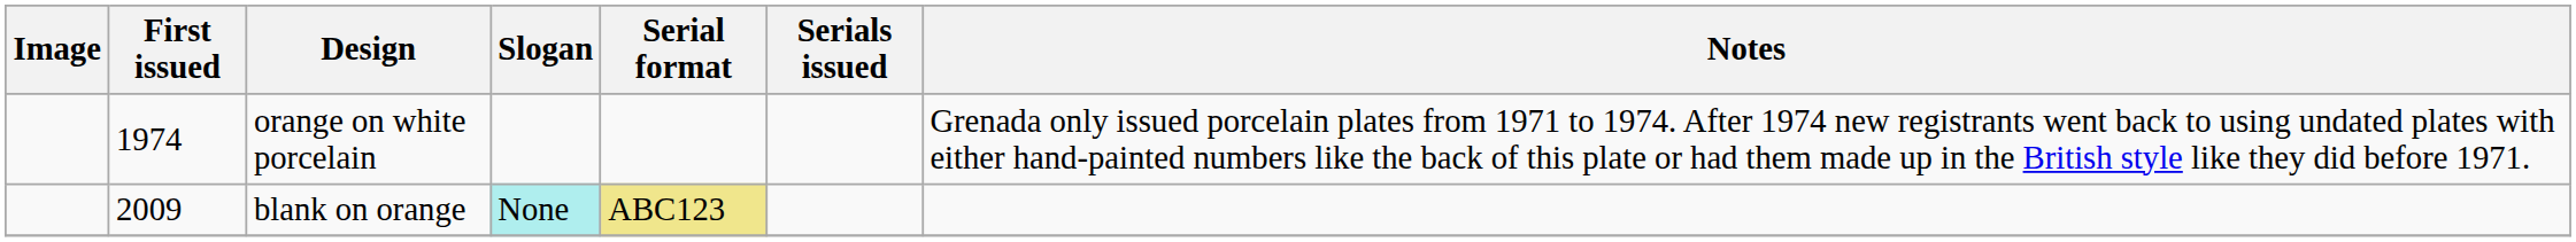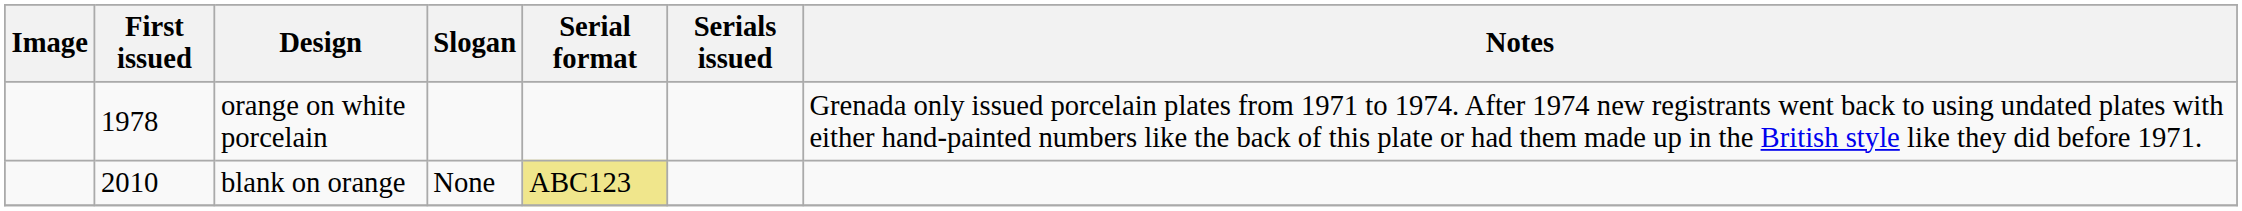 <table class="wikitable">
 <tr>
 <th>Image</th>
 <th>First issued</th>
 <th>Design</th>
 <th>Slogan</th>
 <th>Serial format</th>
 <th>Serials issued</th>
 <th>Notes</th>
 </tr>
 <tr>
 <td></td>
-<td>1974</td>
+<td>1978</td>
 <td>orange on white porcelain</td>
 <td></td>
 <td></td>
 <td></td>
 <td>Grenada only issued porcelain plates from 1971 to 1974. After 1974 new registrants went back to using undated plates with either hand-painted numbers like the back of this plate or had them made up in the <a href='#'>British style</a> like they did before 1971.</td>
 </tr>
 <tr>
 <td></td>
-<td>2009</td>
+<td>2010</td>
 <td>blank on orange</td>
-<td style="background: paleturquoise;">None</td>
+<td>None</td>
 <td style="background: khaki;">ABC123</td>
 <td></td>
 <td></td>
 </tr>
 <tr>
 </tr>
 </table>
